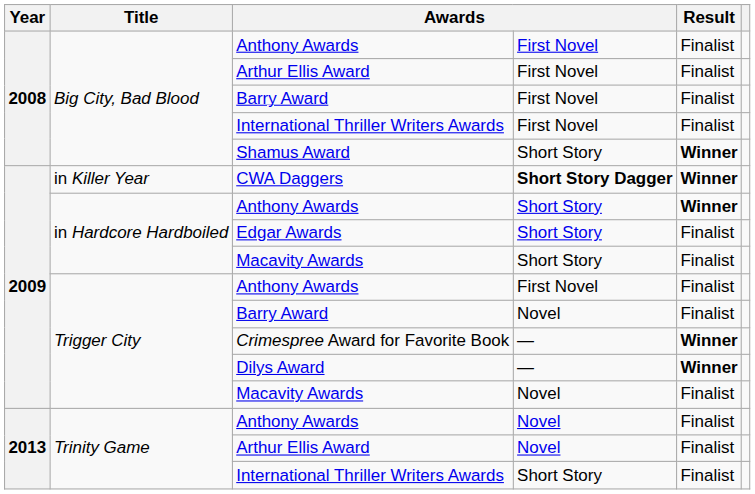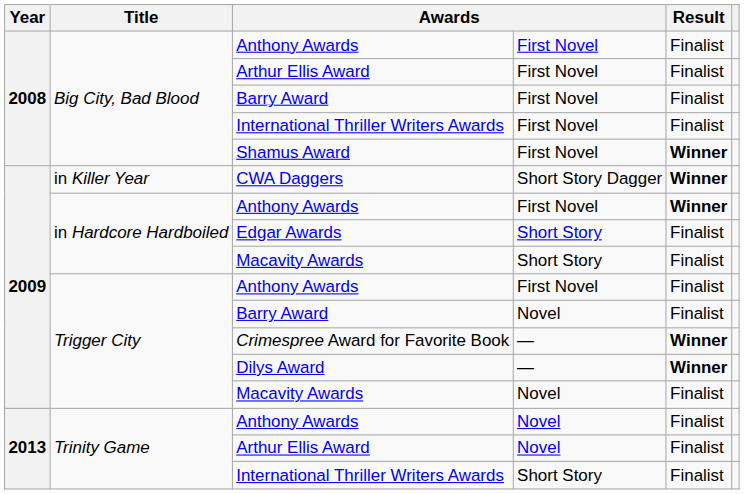 <table class="wikitable sortable">
 <tr>
 <th>Year</th>
 <th>Title</th>
 <th colspan="2">Awards</th>
 <th>Result</th>
 <th></th>
 </tr>
 <tr>
 <th rowspan="5">2008</th>
 <td rowspan="5"><em>Big City, Bad Blood</em></td>
 <td><a href='#'>Anthony Awards</a></td>
 <td><a href='#'>First Novel</a></td>
 <td>Finalist</td>
 <td></td>
 </tr>
 <tr>
 <td><a href='#'>Arthur Ellis Award</a></td>
 <td>First Novel</td>
 <td>Finalist</td>
 <td></td>
 </tr>
 <tr>
 <td><a href='#'>Barry Award</a></td>
 <td>First Novel</td>
 <td>Finalist</td>
 <td></td>
 </tr>
 <tr>
 <td><a href='#'>International Thriller Writers Awards</a></td>
 <td>First Novel</td>
 <td>Finalist</td>
 <td></td>
 </tr>
 <tr>
 <td><a href='#'>Shamus Award</a></td>
-<td>Short Story</td>
+<td>First Novel</td>
 <td><strong>Winner</strong></td>
 <td></td>
 </tr>
 <tr>
 <th rowspan="9">2009</th>
 <td> in <em>Killer Year</em></td>
 <td><a href='#'>CWA Daggers</a></td>
-<td><strong>Short Story Dagger</strong></td>
+<td>Short Story Dagger</td>
 <td><strong>Winner</strong></td>
 <td></td>
 </tr>
 <tr>
 <td rowspan="3"> in <em>Hardcore Hardboiled</em></td>
 <td><a href='#'>Anthony Awards</a></td>
-<td><a href='#'>Short Story</a></td>
+<td>First Novel</td>
 <td><strong>Winner</strong></td>
 <td></td>
 </tr>
 <tr>
 <td><a href='#'>Edgar Awards</a></td>
 <td><a href='#'>Short Story</a></td>
 <td>Finalist</td>
 <td></td>
 </tr>
 <tr>
 <td><a href='#'>Macavity Awards</a></td>
 <td>Short Story</td>
 <td>Finalist</td>
 <td></td>
 </tr>
 <tr>
 <td rowspan="5"><em>Trigger City</em></td>
 <td><a href='#'>Anthony Awards</a></td>
 <td>First Novel</td>
 <td>Finalist</td>
 <td></td>
 </tr>
 <tr>
 <td><a href='#'>Barry Award</a></td>
 <td>Novel</td>
 <td>Finalist</td>
 <td></td>
 </tr>
 <tr>
 <td><em>Crimespree</em> Award for Favorite Book</td>
 <td>—</td>
 <td><strong>Winner</strong></td>
 <td></td>
 </tr>
 <tr>
 <td><a href='#'>Dilys Award</a></td>
 <td>—</td>
 <td><strong>Winner</strong></td>
 <td></td>
 </tr>
 <tr>
 <td><a href='#'>Macavity Awards</a></td>
 <td>Novel</td>
 <td>Finalist</td>
 <td></td>
 </tr>
 <tr>
 <th rowspan="3">2013</th>
 <td rowspan="3"><em>Trinity Game</em></td>
 <td><a href='#'>Anthony Awards</a></td>
 <td><a href='#'>Novel</a></td>
 <td>Finalist</td>
 <td></td>
 </tr>
 <tr>
 <td><a href='#'>Arthur Ellis Award</a></td>
 <td><a href='#'>Novel</a></td>
 <td>Finalist</td>
 <td></td>
 </tr>
 <tr>
 <td><a href='#'>International Thriller Writers Awards</a></td>
 <td>Short Story</td>
 <td>Finalist</td>
 <td></td>
 </tr>
 </table>
